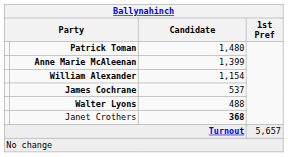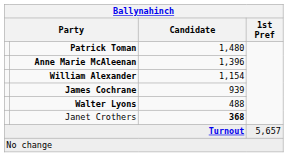 <table class="wikitable">
 <tr>
 <th colspan="4" align="center"><a href='#'>Ballynahinch</a></th>
 </tr>
 <tr>
 <th colspan="2" align="center" width=200>Party</th>
 <th width=160>Candidate</th>
 <th width=50>1st Pref</th>
 </tr>
 <tr>
 <td></td>
 <td align="right"><strong>Patrick Toman</strong></td>
 <td align="right">1,480</td>
 </tr>
 <tr>
 <td></td>
 <td align="right"><strong>Anne Marie McAleenan</strong></td>
-<td align="right">1,399</td>
+<td align="right">1,396</td>
 </tr>
 <tr>
 <td></td>
 <td align="right"><strong>William Alexander</strong></td>
 <td align="right">1,154</td>
 </tr>
 <tr>
 <td></td>
 <td align="right"><strong>James Cochrane</strong></td>
-<td align="right">537</td>
+<td align="right">939</td>
 </tr>
 <tr>
 <td></td>
 <td align="right"><strong>Walter Lyons</strong></td>
 <td align="right">488</td>
 </tr>
 <tr>
 <td></td>
 <td align="right">Janet Crothers</td>
 <td align="right"><strong>368</strong></td>
 </tr>
 <tr bgcolor="EEEEEE">
 <td colspan=3 align="right"><strong><a href='#'>Turnout</a></strong></td>
 <td align="right">5,657</td>
 </tr>
 <tr bgcolor="EEEEEE">
 <td colspan=4>No change</td>
 </tr>
 </table>
